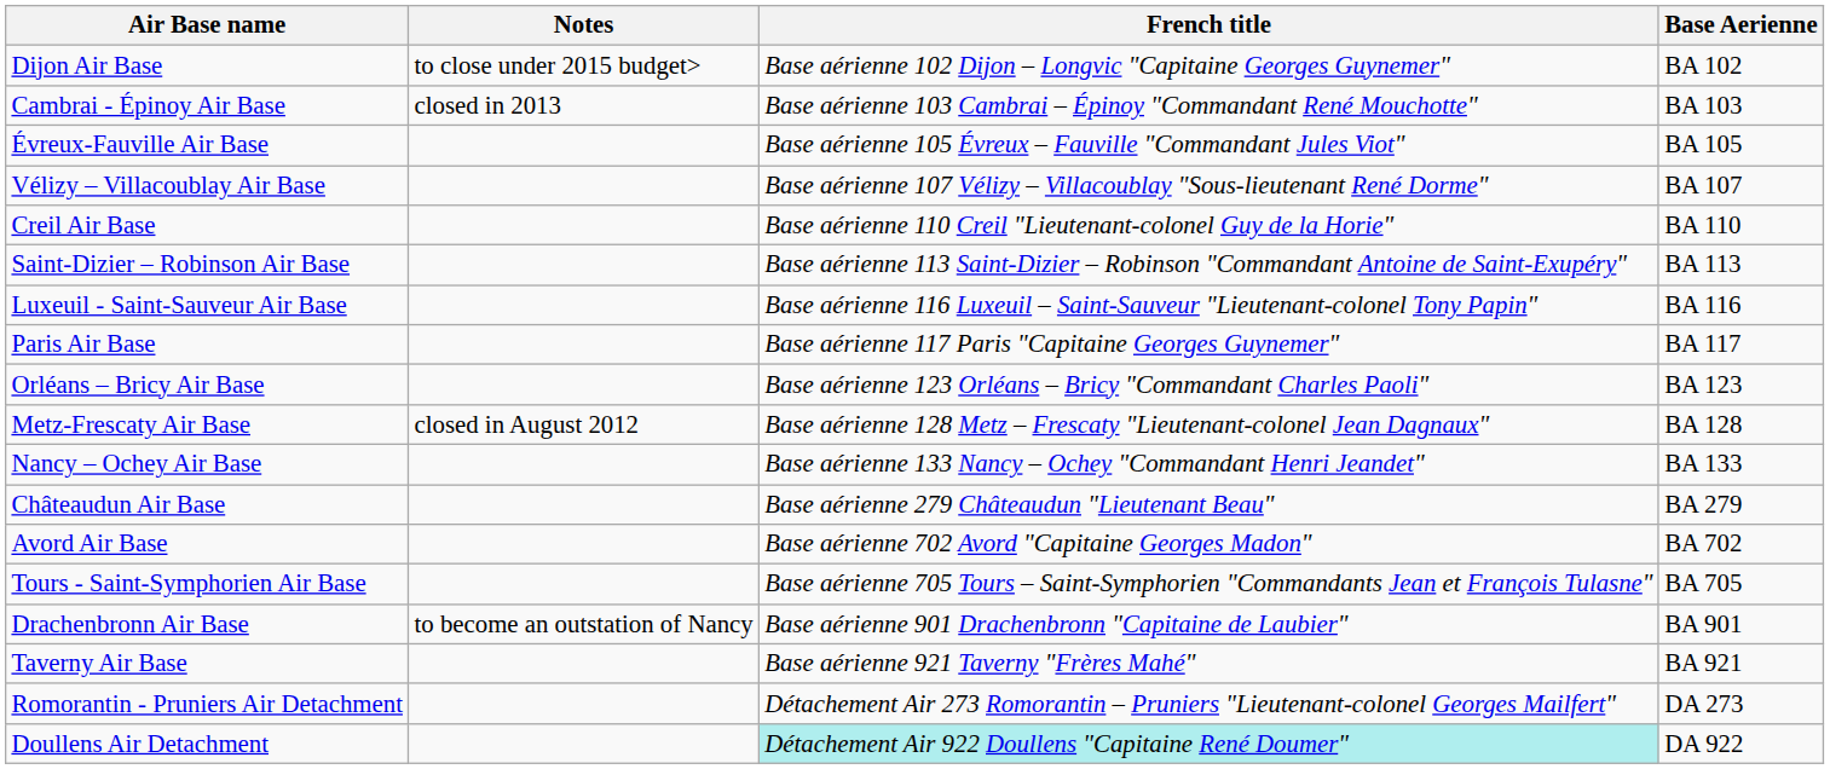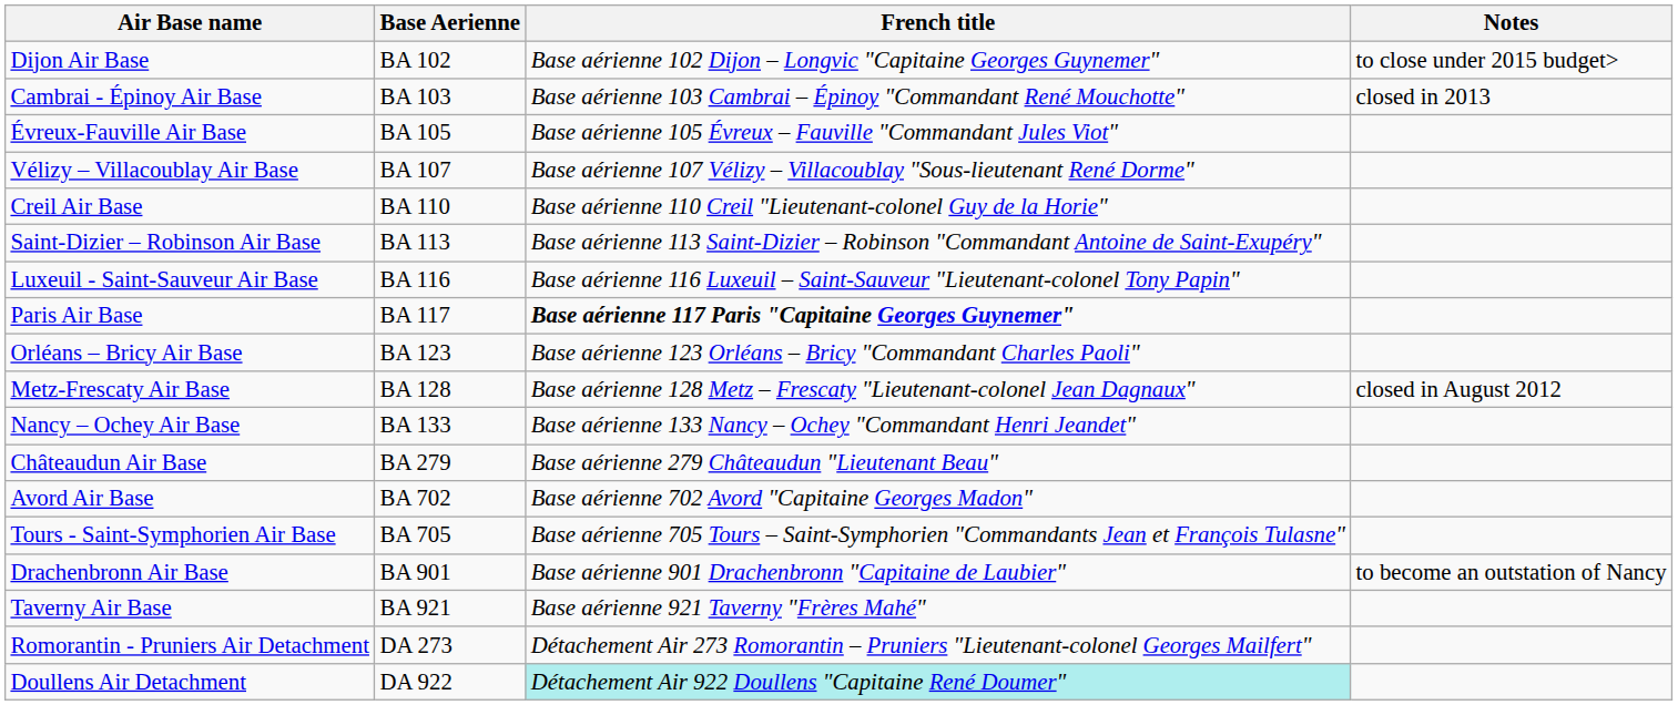 <table class="wikitable sortable">
 <tr align=center>
 <th align=center style="text-align: center;">Air Base name</th>
+<th class="unsortable">Base Aerienne</th>
+<th class="unsortable">French title</th>
 <th class="unsortable">Notes</th>
-<th class="unsortable">French title</th>
-<th class="unsortable">Base Aerienne</th>
 </tr>
 <tr>
 <td><a href='#'>Dijon Air Base</a></td>
+<td>BA 102</td>
+<td><em>Base aérienne 102 <a href='#'>Dijon</a> – <a href='#'>Longvic</a> "Capitaine <a href='#'>Georges Guynemer</a>"</em></td>
 <td>to close under 2015 budget></td>
-<td><em>Base aérienne 102 <a href='#'>Dijon</a> – <a href='#'>Longvic</a> "Capitaine <a href='#'>Georges Guynemer</a>"</em></td>
-<td>BA 102</td>
 </tr>
 <tr>
 <td><a href='#'>Cambrai - Épinoy Air Base</a></td>
+<td>BA 103</td>
+<td><em>Base aérienne 103 <a href='#'>Cambrai</a> – <a href='#'>Épinoy</a> "Commandant <a href='#'>René Mouchotte</a>"</em></td>
 <td>closed in 2013</td>
-<td><em>Base aérienne 103 <a href='#'>Cambrai</a> – <a href='#'>Épinoy</a> "Commandant <a href='#'>René Mouchotte</a>"</em></td>
-<td>BA 103</td>
 </tr>
 <tr>
 <td><a href='#'>Évreux-Fauville Air Base</a></td>
+<td>BA 105</td>
+<td><em>Base aérienne 105 <a href='#'>Évreux</a> – <a href='#'>Fauville</a> "Commandant <a href='#'>Jules Viot</a>"</em></td>
 <td></td>
-<td><em>Base aérienne 105 <a href='#'>Évreux</a> – <a href='#'>Fauville</a> "Commandant <a href='#'>Jules Viot</a>"</em></td>
-<td>BA 105</td>
 </tr>
 <tr>
 <td><a href='#'>Vélizy – Villacoublay Air Base</a></td>
+<td>BA 107</td>
+<td>  <em>Base aérienne 107 <a href='#'>Vélizy</a> – <a href='#'>Villacoublay</a> "Sous-lieutenant <a href='#'>René Dorme</a>"</em></td>
 <td></td>
-<td>  <em>Base aérienne 107 <a href='#'>Vélizy</a> – <a href='#'>Villacoublay</a> "Sous-lieutenant <a href='#'>René Dorme</a>"</em></td>
-<td>BA 107</td>
 </tr>
 <tr>
 <td><a href='#'>Creil Air Base</a></td>
+<td>BA 110</td>
+<td><em>Base aérienne 110 <a href='#'>Creil</a> "Lieutenant-colonel <a href='#'>Guy de la Horie</a>"</em></td>
 <td></td>
-<td><em>Base aérienne 110 <a href='#'>Creil</a> "Lieutenant-colonel <a href='#'>Guy de la Horie</a>"</em></td>
-<td>BA 110</td>
 </tr>
 <tr>
 <td><a href='#'>Saint-Dizier – Robinson Air Base</a></td>
+<td>BA 113</td>
+<td><em>Base aérienne 113 <a href='#'>Saint-Dizier</a> – Robinson "Commandant <a href='#'>Antoine de Saint-Exupéry</a>"</em></td>
 <td></td>
-<td><em>Base aérienne 113 <a href='#'>Saint-Dizier</a> – Robinson "Commandant <a href='#'>Antoine de Saint-Exupéry</a>"</em></td>
-<td>BA 113</td>
 </tr>
 <tr>
 <td><a href='#'>Luxeuil - Saint-Sauveur Air Base</a></td>
+<td>BA 116</td>
+<td> <em>Base aérienne 116 <a href='#'>Luxeuil</a> – <a href='#'>Saint-Sauveur</a> "Lieutenant-colonel <a href='#'>Tony Papin</a>"</em></td>
 <td></td>
-<td> <em>Base aérienne 116 <a href='#'>Luxeuil</a> – <a href='#'>Saint-Sauveur</a> "Lieutenant-colonel <a href='#'>Tony Papin</a>"</em></td>
-<td>BA 116</td>
 </tr>
 <tr>
 <td><a href='#'>Paris Air Base</a></td>
+<td> BA 117</td>
+<td><strong><em>Base aérienne 117 Paris "Capitaine <a href='#'>Georges Guynemer</a>"</em></strong></td>
 <td></td>
-<td><em>Base aérienne 117 Paris "Capitaine <a href='#'>Georges Guynemer</a>"</em></td>
-<td> BA 117</td>
 </tr>
 <tr>
 <td><a href='#'>Orléans – Bricy Air Base</a></td>
+<td> BA 123</td>
+<td><em>Base aérienne 123 <a href='#'>Orléans</a> – <a href='#'>Bricy</a> "Commandant <a href='#'>Charles Paoli</a>"</em></td>
 <td></td>
-<td><em>Base aérienne 123 <a href='#'>Orléans</a> – <a href='#'>Bricy</a> "Commandant <a href='#'>Charles Paoli</a>"</em></td>
-<td> BA 123</td>
 </tr>
 <tr>
 <td><a href='#'>Metz-Frescaty Air Base</a></td>
+<td> BA 128</td>
+<td><em>Base aérienne 128 <a href='#'>Metz</a> – <a href='#'>Frescaty</a> "Lieutenant-colonel <a href='#'>Jean Dagnaux</a>"</em></td>
 <td>closed in August 2012</td>
-<td><em>Base aérienne 128 <a href='#'>Metz</a> – <a href='#'>Frescaty</a> "Lieutenant-colonel <a href='#'>Jean Dagnaux</a>"</em></td>
-<td> BA 128</td>
 </tr>
 <tr>
 <td><a href='#'>Nancy – Ochey Air Base</a></td>
+<td> BA 133</td>
+<td><em>Base aérienne 133 <a href='#'>Nancy</a> – <a href='#'>Ochey</a> "Commandant <a href='#'>Henri Jeandet</a>"</em></td>
 <td></td>
-<td><em>Base aérienne 133 <a href='#'>Nancy</a> – <a href='#'>Ochey</a> "Commandant <a href='#'>Henri Jeandet</a>"</em></td>
-<td> BA 133</td>
 </tr>
 <tr>
 <td><a href='#'>Châteaudun Air Base</a></td>
+<td> BA 279</td>
+<td><em>Base aérienne 279 <a href='#'>Châteaudun</a> "<a href='#'>Lieutenant Beau</a>"</em></td>
 <td></td>
-<td><em>Base aérienne 279 <a href='#'>Châteaudun</a> "<a href='#'>Lieutenant Beau</a>"</em></td>
-<td> BA 279</td>
 </tr>
 <tr>
 <td><a href='#'>Avord Air Base</a></td>
+<td> BA 702</td>
+<td><em>Base aérienne 702 <a href='#'>Avord</a> "Capitaine <a href='#'>Georges Madon</a>"</em></td>
 <td></td>
-<td><em>Base aérienne 702 <a href='#'>Avord</a> "Capitaine <a href='#'>Georges Madon</a>"</em></td>
-<td> BA 702</td>
 </tr>
 <tr>
 <td><a href='#'>Tours - Saint-Symphorien Air Base</a></td>
+<td> BA 705</td>
+<td> <em>Base aérienne 705 <a href='#'>Tours</a> – Saint-Symphorien "Commandants <a href='#'>Jean</a> et <a href='#'>François Tulasne</a>"</em></td>
 <td></td>
-<td> <em>Base aérienne 705 <a href='#'>Tours</a> – Saint-Symphorien "Commandants <a href='#'>Jean</a> et <a href='#'>François Tulasne</a>"</em></td>
-<td> BA 705</td>
 </tr>
 <tr>
 <td><a href='#'>Drachenbronn Air Base</a></td>
+<td> BA 901</td>
+<td><em>Base aérienne 901 <a href='#'>Drachenbronn</a> "<a href='#'>Capitaine de Laubier</a>"</em></td>
 <td>  to become an outstation of Nancy</td>
-<td><em>Base aérienne 901 <a href='#'>Drachenbronn</a> "<a href='#'>Capitaine de Laubier</a>"</em></td>
-<td> BA 901</td>
 </tr>
 <tr>
 <td><a href='#'>Taverny Air Base</a></td>
+<td> BA 921</td>
+<td><em>Base aérienne 921 <a href='#'>Taverny</a> "<a href='#'>Frères Mahé</a>"</em></td>
 <td></td>
-<td><em>Base aérienne 921 <a href='#'>Taverny</a> "<a href='#'>Frères Mahé</a>"</em></td>
-<td> BA 921</td>
 </tr>
 <tr>
 <td><a href='#'>Romorantin - Pruniers Air Detachment</a></td>
+<td>DA 273</td>
+<td><em>Détachement Air 273 <a href='#'>Romorantin</a> – <a href='#'>Pruniers</a> "Lieutenant-colonel <a href='#'>Georges Mailfert</a>"</em></td>
 <td></td>
-<td><em>Détachement Air 273 <a href='#'>Romorantin</a> – <a href='#'>Pruniers</a> "Lieutenant-colonel <a href='#'>Georges Mailfert</a>"</em></td>
-<td>DA 273</td>
 </tr>
 <tr>
 <td><a href='#'>Doullens Air Detachment</a></td>
+<td>DA 922</td>
+<td style="background: paleturquoise;"><em>Détachement Air 922 <a href='#'>Doullens</a> "Capitaine <a href='#'>René Doumer</a>"</em></td>
 <td></td>
-<td style="background: paleturquoise;"><em>Détachement Air 922 <a href='#'>Doullens</a> "Capitaine <a href='#'>René Doumer</a>"</em></td>
-<td>DA 922</td>
 </tr>
 </table>
